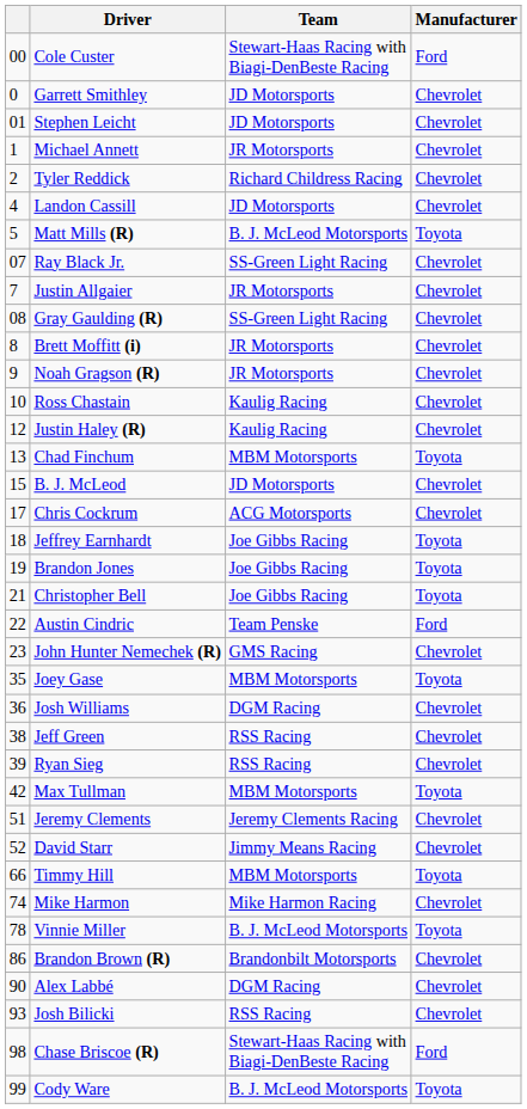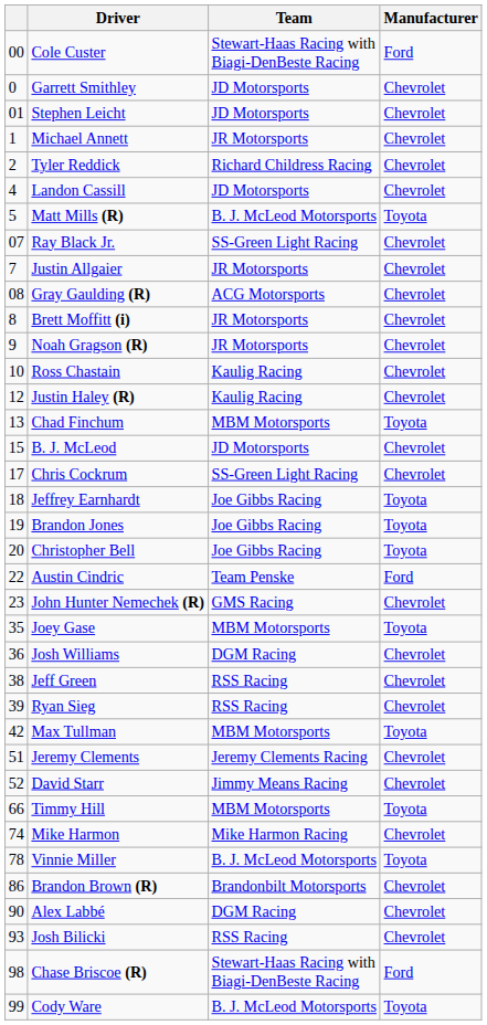 <table class="wikitable" style="font-size:95%">
 <tr>
 <th></th>
 <th>Driver</th>
 <th>Team</th>
 <th>Manufacturer</th>
 </tr>
 <tr>
 <td>00</td>
 <td><a href='#'>Cole Custer</a></td>
 <td><a href='#'>Stewart-Haas Racing</a> with <br> <a href='#'>Biagi-DenBeste Racing</a></td>
 <td><a href='#'>Ford</a></td>
 </tr>
 <tr>
 <td>0</td>
 <td><a href='#'>Garrett Smithley</a></td>
 <td><a href='#'>JD Motorsports</a></td>
 <td><a href='#'>Chevrolet</a></td>
 </tr>
 <tr>
 <td>01</td>
 <td><a href='#'>Stephen Leicht</a></td>
 <td><a href='#'>JD Motorsports</a></td>
 <td><a href='#'>Chevrolet</a></td>
 </tr>
 <tr>
 <td>1</td>
 <td><a href='#'>Michael Annett</a></td>
 <td><a href='#'>JR Motorsports</a></td>
 <td><a href='#'>Chevrolet</a></td>
 </tr>
 <tr>
 <td>2</td>
 <td><a href='#'>Tyler Reddick</a></td>
 <td><a href='#'>Richard Childress Racing</a></td>
 <td><a href='#'>Chevrolet</a></td>
 </tr>
 <tr>
 <td>4</td>
 <td><a href='#'>Landon Cassill</a></td>
 <td><a href='#'>JD Motorsports</a></td>
 <td><a href='#'>Chevrolet</a></td>
 </tr>
 <tr>
 <td>5</td>
 <td><a href='#'>Matt Mills</a> <strong>(R)</strong></td>
 <td><a href='#'>B. J. McLeod Motorsports</a></td>
 <td><a href='#'>Toyota</a></td>
 </tr>
 <tr>
 <td>07</td>
 <td><a href='#'>Ray Black Jr.</a></td>
 <td><a href='#'>SS-Green Light Racing</a></td>
 <td><a href='#'>Chevrolet</a></td>
 </tr>
 <tr>
 <td>7</td>
 <td><a href='#'>Justin Allgaier</a></td>
 <td><a href='#'>JR Motorsports</a></td>
 <td><a href='#'>Chevrolet</a></td>
 </tr>
 <tr>
 <td>08</td>
 <td><a href='#'>Gray Gaulding</a> <strong>(R)</strong></td>
-<td><a href='#'>SS-Green Light Racing</a></td>
+<td><a href='#'>ACG Motorsports</a></td>
 <td><a href='#'>Chevrolet</a></td>
 </tr>
 <tr>
 <td>8</td>
 <td><a href='#'>Brett Moffitt</a> <strong>(i)</strong></td>
 <td><a href='#'>JR Motorsports</a></td>
 <td><a href='#'>Chevrolet</a></td>
 </tr>
 <tr>
 <td>9</td>
 <td><a href='#'>Noah Gragson</a> <strong>(R)</strong></td>
 <td><a href='#'>JR Motorsports</a></td>
 <td><a href='#'>Chevrolet</a></td>
 </tr>
 <tr>
 <td>10</td>
 <td><a href='#'>Ross Chastain</a></td>
 <td><a href='#'>Kaulig Racing</a></td>
 <td><a href='#'>Chevrolet</a></td>
 </tr>
 <tr>
 <td>12</td>
 <td><a href='#'>Justin Haley</a> <strong>(R)</strong></td>
 <td><a href='#'>Kaulig Racing</a></td>
 <td><a href='#'>Chevrolet</a></td>
 </tr>
 <tr>
 <td>13</td>
 <td><a href='#'>Chad Finchum</a></td>
 <td><a href='#'>MBM Motorsports</a></td>
 <td><a href='#'>Toyota</a></td>
 </tr>
 <tr>
 <td>15</td>
 <td><a href='#'>B. J. McLeod</a></td>
 <td><a href='#'>JD Motorsports</a></td>
 <td><a href='#'>Chevrolet</a></td>
 </tr>
 <tr>
 <td>17</td>
 <td><a href='#'>Chris Cockrum</a></td>
-<td><a href='#'>ACG Motorsports</a></td>
+<td><a href='#'>SS-Green Light Racing</a></td>
 <td><a href='#'>Chevrolet</a></td>
 </tr>
 <tr>
 <td>18</td>
 <td><a href='#'>Jeffrey Earnhardt</a></td>
 <td><a href='#'>Joe Gibbs Racing</a></td>
 <td><a href='#'>Toyota</a></td>
 </tr>
 <tr>
 <td>19</td>
 <td><a href='#'>Brandon Jones</a></td>
 <td><a href='#'>Joe Gibbs Racing</a></td>
 <td><a href='#'>Toyota</a></td>
 </tr>
 <tr>
-<td>21</td>
+<td>20</td>
 <td><a href='#'>Christopher Bell</a></td>
 <td><a href='#'>Joe Gibbs Racing</a></td>
 <td><a href='#'>Toyota</a></td>
 </tr>
 <tr>
 <td>22</td>
 <td><a href='#'>Austin Cindric</a></td>
 <td><a href='#'>Team Penske</a></td>
 <td><a href='#'>Ford</a></td>
 </tr>
 <tr>
 <td>23</td>
 <td><a href='#'>John Hunter Nemechek</a> <strong>(R)</strong></td>
 <td><a href='#'>GMS Racing</a></td>
 <td><a href='#'>Chevrolet</a></td>
 </tr>
 <tr>
 <td>35</td>
 <td><a href='#'>Joey Gase</a></td>
 <td><a href='#'>MBM Motorsports</a></td>
 <td><a href='#'>Toyota</a></td>
 </tr>
 <tr>
 <td>36</td>
 <td><a href='#'>Josh Williams</a></td>
 <td><a href='#'>DGM Racing</a></td>
 <td><a href='#'>Chevrolet</a></td>
 </tr>
 <tr>
 <td>38</td>
 <td><a href='#'>Jeff Green</a></td>
 <td><a href='#'>RSS Racing</a></td>
 <td><a href='#'>Chevrolet</a></td>
 </tr>
 <tr>
 <td>39</td>
 <td><a href='#'>Ryan Sieg</a></td>
 <td><a href='#'>RSS Racing</a></td>
 <td><a href='#'>Chevrolet</a></td>
 </tr>
 <tr>
 <td>42</td>
 <td><a href='#'>Max Tullman</a></td>
 <td><a href='#'>MBM Motorsports</a></td>
 <td><a href='#'>Toyota</a></td>
 </tr>
 <tr>
 <td>51</td>
 <td><a href='#'>Jeremy Clements</a></td>
 <td><a href='#'>Jeremy Clements Racing</a></td>
 <td><a href='#'>Chevrolet</a></td>
 </tr>
 <tr>
 <td>52</td>
 <td><a href='#'>David Starr</a></td>
 <td><a href='#'>Jimmy Means Racing</a></td>
 <td><a href='#'>Chevrolet</a></td>
 </tr>
 <tr>
 <td>66</td>
 <td><a href='#'>Timmy Hill</a></td>
 <td><a href='#'>MBM Motorsports</a></td>
 <td><a href='#'>Toyota</a></td>
 </tr>
 <tr>
 <td>74</td>
 <td><a href='#'>Mike Harmon</a></td>
 <td><a href='#'>Mike Harmon Racing</a></td>
 <td><a href='#'>Chevrolet</a></td>
 </tr>
 <tr>
 <td>78</td>
 <td><a href='#'>Vinnie Miller</a></td>
 <td><a href='#'>B. J. McLeod Motorsports</a></td>
 <td><a href='#'>Toyota</a></td>
 </tr>
 <tr>
 <td>86</td>
 <td><a href='#'>Brandon Brown</a> <strong>(R)</strong></td>
 <td><a href='#'>Brandonbilt Motorsports</a></td>
 <td><a href='#'>Chevrolet</a></td>
 </tr>
 <tr>
 <td>90</td>
 <td><a href='#'>Alex Labbé</a></td>
 <td><a href='#'>DGM Racing</a></td>
 <td><a href='#'>Chevrolet</a></td>
 </tr>
 <tr>
 <td>93</td>
 <td><a href='#'>Josh Bilicki</a></td>
 <td><a href='#'>RSS Racing</a></td>
 <td><a href='#'>Chevrolet</a></td>
 </tr>
 <tr>
 <td>98</td>
 <td><a href='#'>Chase Briscoe</a> <strong>(R)</strong></td>
 <td><a href='#'>Stewart-Haas Racing</a> with <br> <a href='#'>Biagi-DenBeste Racing</a></td>
 <td><a href='#'>Ford</a></td>
 </tr>
 <tr>
 <td>99</td>
 <td><a href='#'>Cody Ware</a></td>
 <td><a href='#'>B. J. McLeod Motorsports</a></td>
 <td><a href='#'>Toyota</a></td>
 </tr>
 </table>
